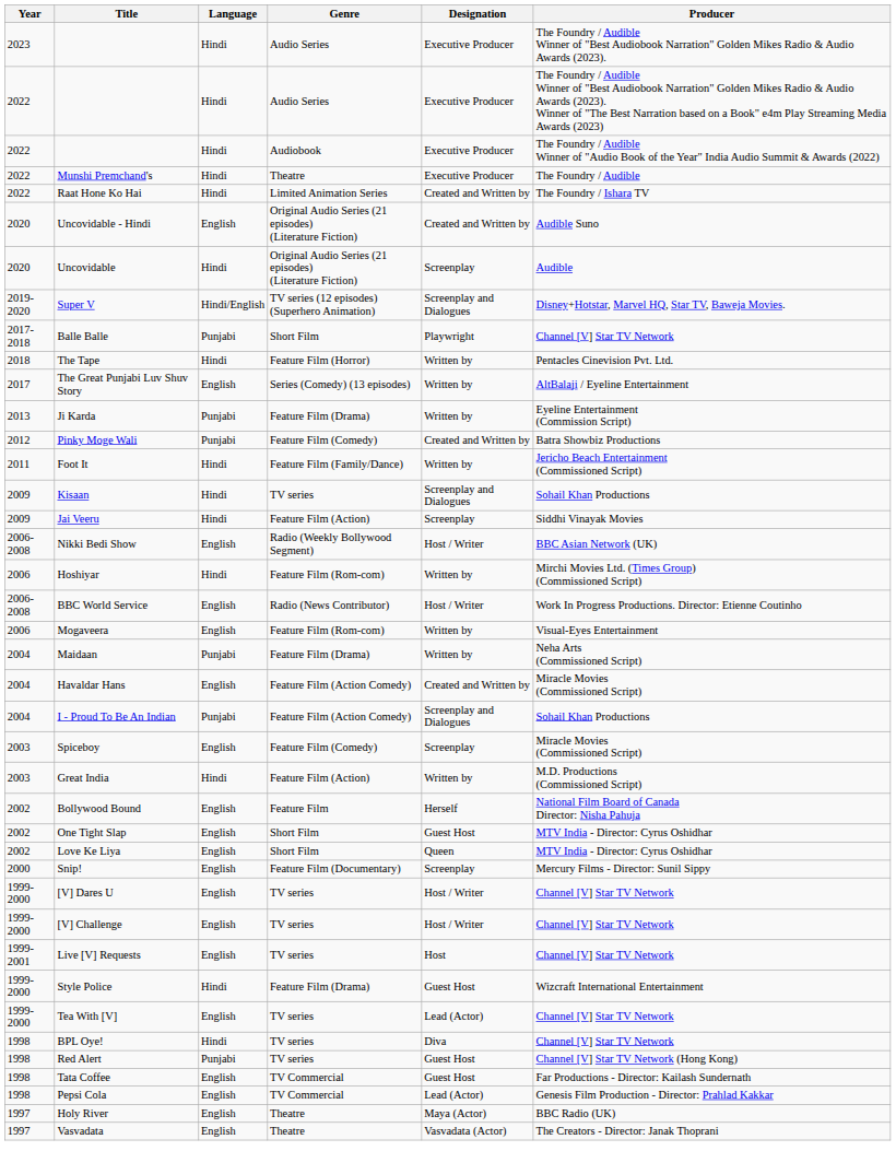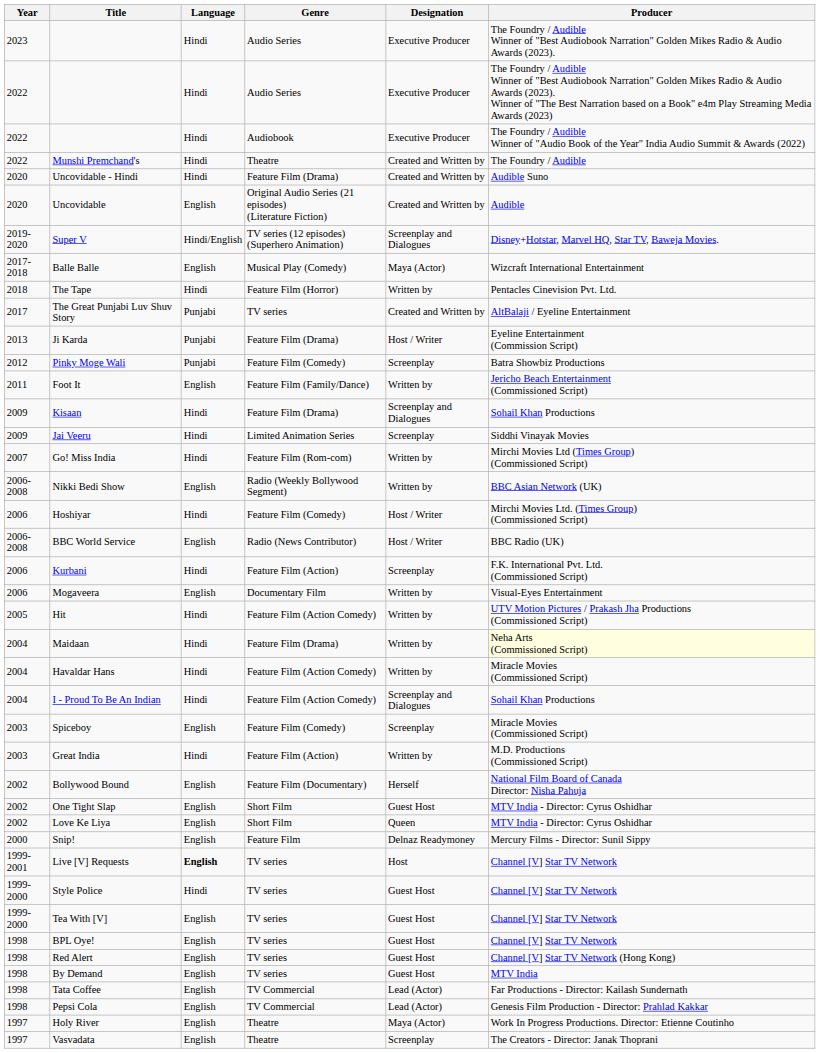 <table class="wikitable">
 <tr>
 <th>Year</th>
 <th>Title</th>
 <th>Language</th>
 <th>Genre</th>
 <th>Designation</th>
 <th>Producer</th>
 </tr>
 <tr>
 <td>2023</td>
 <td></td>
 <td>Hindi</td>
 <td>Audio Series</td>
 <td>Executive Producer</td>
 <td>The Foundry / <a href='#'>Audible</a><br>Winner of "Best Audiobook Narration" Golden Mikes Radio & Audio Awards (2023).</td>
 </tr>
 <tr>
 <td>2022</td>
 <td></td>
 <td>Hindi</td>
 <td>Audio Series</td>
 <td>Executive Producer</td>
 <td>The Foundry / <a href='#'>Audible</a><br>Winner of "Best Audiobook Narration" Golden Mikes Radio & Audio Awards (2023).<br>Winner of "The Best Narration based on a Book" e4m Play Streaming Media Awards (2023)</td>
 </tr>
 <tr>
 <td>2022</td>
 <td></td>
 <td>Hindi</td>
 <td>Audiobook</td>
 <td>Executive Producer</td>
 <td>The Foundry / <a href='#'>Audible</a><br>Winner of "Audio Book of the Year" India Audio Summit & Awards (2022)</td>
 </tr>
 <tr>
 <td>2022</td>
 <td><a href='#'>Munshi Premchand</a>'s </td>
 <td>Hindi</td>
 <td>Theatre</td>
-<td>Executive Producer</td>
+<td>Created and Written by</td>
 <td>The Foundry / <a href='#'>Audible</a></td>
-</tr>
-<tr>
-<td>2022</td>
-<td>Raat Hone Ko Hai</td>
-<td>Hindi</td>
-<td>Limited Animation Series</td>
-<td>Created and Written by</td>
-<td>The Foundry / <a href='#'>Ishara</a> TV</td>
 </tr>
 <tr>
 <td>2020</td>
 <td>Uncovidable - Hindi</td>
-<td>English</td>
-<td>Original Audio Series (21 episodes)<br>(Literature Fiction)</td>
+<td>Hindi</td>
+<td>Feature Film (Drama)</td>
 <td>Created and Written by</td>
 <td><a href='#'>Audible</a> Suno</td>
 </tr>
 <tr>
 <td>2020</td>
 <td>Uncovidable</td>
-<td>Hindi</td>
+<td>English</td>
 <td>Original Audio Series (21 episodes)<br>(Literature Fiction)</td>
-<td>Screenplay</td>
+<td>Created and Written by</td>
 <td><a href='#'>Audible</a></td>
 </tr>
 <tr>
 <td>2019-2020</td>
 <td><a href='#'>Super V</a></td>
 <td>Hindi/English</td>
 <td>TV series (12 episodes)<br>(Superhero Animation)</td>
 <td>Screenplay and Dialogues</td>
 <td><a href='#'>Disney</a>+<a href='#'>Hotstar</a>, <a href='#'>Marvel HQ</a>, <a href='#'>Star TV</a>,  <a href='#'>Baweja Movies</a>.</td>
 </tr>
 <tr>
 <td>2017-2018</td>
 <td>Balle Balle</td>
-<td>Punjabi</td>
-<td>Short Film</td>
-<td>Playwright</td>
-<td><a href='#'>Channel [V</a>] <a href='#'>Star TV Network</a></td>
+<td>English</td>
+<td>Musical Play (Comedy)</td>
+<td>Maya (Actor)</td>
+<td>Wizcraft International Entertainment</td>
 </tr>
 <tr>
 <td>2018</td>
 <td>The Tape</td>
 <td>Hindi</td>
 <td>Feature Film (Horror)</td>
 <td>Written by</td>
 <td>Pentacles Cinevision Pvt. Ltd.</td>
 </tr>
 <tr>
 <td>2017</td>
 <td>The Great Punjabi Luv Shuv Story</td>
-<td>English</td>
-<td>Series (Comedy) (13 episodes)</td>
-<td>Written by</td>
+<td>Punjabi</td>
+<td>TV series</td>
+<td>Created and Written by</td>
 <td><a href='#'>AltBalaji</a> / Eyeline Entertainment</td>
 </tr>
 <tr>
 <td>2013</td>
 <td>Ji Karda</td>
 <td>Punjabi</td>
 <td>Feature Film (Drama)</td>
-<td>Written by</td>
+<td>Host / Writer</td>
 <td>Eyeline Entertainment<br>(Commission Script)</td>
 </tr>
 <tr>
 <td>2012</td>
 <td><a href='#'>Pinky Moge Wali</a></td>
 <td>Punjabi</td>
 <td>Feature Film (Comedy)</td>
-<td>Created and Written by</td>
+<td>Screenplay</td>
 <td>Batra Showbiz Productions</td>
 </tr>
 <tr>
 <td>2011</td>
 <td>Foot It</td>
-<td>Hindi</td>
+<td>English</td>
 <td>Feature Film (Family/Dance)</td>
 <td>Written by</td>
 <td><a href='#'>Jericho Beach Entertainment</a><br>(Commissioned Script)</td>
 </tr>
 <tr>
 <td>2009</td>
 <td><a href='#'>Kisaan</a></td>
 <td>Hindi</td>
-<td>TV series</td>
+<td>Feature Film (Drama)</td>
 <td>Screenplay and Dialogues</td>
 <td><a href='#'>Sohail Khan</a> Productions</td>
 </tr>
 <tr>
 <td>2009</td>
 <td><a href='#'>Jai Veeru</a></td>
 <td>Hindi</td>
-<td>Feature Film (Action)</td>
+<td>Limited Animation Series</td>
 <td>Screenplay</td>
 <td>Siddhi Vinayak Movies</td>
+</tr>
+<tr>
+<td>2007</td>
+<td>Go! Miss India</td>
+<td>Hindi</td>
+<td>Feature Film (Rom-com)</td>
+<td>Written by</td>
+<td>Mirchi Movies Ltd (<a href='#'>Times Group</a>)<br>(Commissioned Script)</td>
 </tr>
 <tr>
 <td>2006-2008</td>
 <td>Nikki Bedi Show</td>
 <td>English</td>
 <td>Radio (Weekly Bollywood Segment)</td>
-<td>Host / Writer</td>
+<td>Written by</td>
 <td><a href='#'>BBC Asian Network</a> (UK)</td>
 </tr>
 <tr>
 <td>2006</td>
 <td>Hoshiyar</td>
 <td>Hindi</td>
-<td>Feature Film (Rom-com)</td>
-<td>Written by</td>
+<td>Feature Film (Comedy)</td>
+<td>Host / Writer</td>
 <td>Mirchi Movies Ltd. (<a href='#'>Times Group</a>)<br>(Commissioned Script)</td>
 </tr>
 <tr>
 <td>2006-2008</td>
 <td>BBC World Service</td>
 <td>English</td>
 <td>Radio (News Contributor)</td>
 <td>Host / Writer</td>
-<td>Work In Progress Productions. Director: Etienne Coutinho</td>
+<td>BBC Radio (UK)</td>
+</tr>
+<tr>
+<td>2006</td>
+<td><a href='#'>Kurbani</a></td>
+<td>Hindi</td>
+<td>Feature Film (Action)</td>
+<td>Screenplay</td>
+<td>F.K. International Pvt. Ltd.<br>(Commissioned Script)</td>
 </tr>
 <tr>
 <td>2006</td>
 <td>Mogaveera</td>
 <td>English</td>
-<td>Feature Film (Rom-com)</td>
+<td>Documentary Film</td>
 <td>Written by</td>
 <td>Visual-Eyes Entertainment</td>
 </tr>
 <tr>
+<td>2005</td>
+<td>Hit</td>
+<td>Hindi</td>
+<td>Feature Film (Action Comedy)</td>
+<td>Written by</td>
+<td><a href='#'>UTV Motion Pictures</a> / <a href='#'>Prakash Jha</a> Productions<br>(Commissioned Script)</td>
+</tr>
+<tr>
 <td>2004</td>
 <td>Maidaan</td>
-<td>Punjabi</td>
+<td>Hindi</td>
 <td>Feature Film (Drama)</td>
 <td>Written by</td>
-<td>Neha Arts<br>(Commissioned Script)</td>
+<td style="background: lightyellow;">Neha Arts<br>(Commissioned Script)</td>
 </tr>
 <tr>
 <td>2004</td>
 <td>Havaldar Hans</td>
-<td>English</td>
+<td>Hindi</td>
 <td>Feature Film (Action Comedy)</td>
-<td>Created and Written by</td>
+<td>Written by</td>
 <td>Miracle Movies<br>(Commissioned Script)</td>
 </tr>
 <tr>
 <td>2004</td>
 <td><a href='#'>I - Proud To Be An Indian</a></td>
-<td>Punjabi</td>
+<td>Hindi</td>
 <td>Feature Film (Action Comedy)</td>
 <td>Screenplay and Dialogues</td>
 <td><a href='#'>Sohail Khan</a> Productions</td>
 </tr>
 <tr>
 <td>2003</td>
 <td>Spiceboy</td>
 <td>English</td>
 <td>Feature Film (Comedy)</td>
 <td>Screenplay</td>
 <td>Miracle Movies<br>(Commissioned Script)</td>
 </tr>
 <tr>
 <td>2003</td>
 <td>Great India</td>
 <td>Hindi</td>
 <td>Feature Film (Action)</td>
 <td>Written by</td>
 <td>M.D. Productions<br>(Commissioned Script)</td>
 </tr>
 <tr>
 <td>2002</td>
 <td>Bollywood Bound</td>
 <td>English</td>
-<td>Feature Film</td>
+<td>Feature Film (Documentary)</td>
 <td>Herself</td>
 <td><a href='#'>National Film Board of Canada</a><br>Director: <a href='#'>Nisha Pahuja</a></td>
 </tr>
 <tr>
 <td>2002</td>
 <td>One Tight Slap</td>
 <td>English</td>
 <td>Short Film</td>
 <td>Guest Host</td>
 <td><a href='#'>MTV India</a> - Director: Cyrus Oshidhar</td>
 </tr>
 <tr>
 <td>2002</td>
 <td>Love Ke Liya</td>
 <td>English</td>
 <td>Short Film</td>
 <td>Queen</td>
 <td><a href='#'>MTV India</a> - Director: Cyrus Oshidhar</td>
 </tr>
 <tr>
 <td>2000</td>
 <td>Snip!</td>
 <td>English</td>
-<td>Feature Film (Documentary)</td>
-<td>Screenplay</td>
+<td>Feature Film</td>
+<td>Delnaz Readymoney</td>
 <td>Mercury Films - Director: Sunil Sippy</td>
-</tr>
-<tr>
-<td>1999-2000</td>
-<td>[V] Dares U</td>
-<td>English</td>
-<td>TV series</td>
-<td>Host / Writer</td>
-<td><a href='#'>Channel [V</a>] <a href='#'>Star TV Network</a></td>
-</tr>
-<tr>
-<td>1999-2000</td>
-<td>[V] Challenge</td>
-<td>English</td>
-<td>TV series</td>
-<td>Host / Writer</td>
-<td><a href='#'>Channel [V</a>] <a href='#'>Star TV Network</a></td>
 </tr>
 <tr>
 <td>1999-2001</td>
 <td>Live [V] Requests</td>
-<td>English</td>
+<td><strong>English</strong></td>
 <td>TV series</td>
 <td>Host</td>
 <td><a href='#'>Channel [V</a>] <a href='#'>Star TV Network</a></td>
 </tr>
 <tr>
 <td>1999-2000</td>
 <td>Style Police</td>
 <td>Hindi</td>
-<td>Feature Film (Drama)</td>
+<td>TV series</td>
 <td>Guest Host</td>
-<td>Wizcraft International Entertainment</td>
+<td><a href='#'>Channel [V</a>] <a href='#'>Star TV Network</a></td>
 </tr>
 <tr>
 <td>1999-2000</td>
 <td>Tea With [V]</td>
 <td>English</td>
 <td>TV series</td>
-<td>Lead (Actor)</td>
+<td>Guest Host</td>
 <td><a href='#'>Channel [V</a>] <a href='#'>Star TV Network</a></td>
 </tr>
 <tr>
 <td>1998</td>
 <td>BPL Oye!</td>
-<td>Hindi</td>
+<td>English</td>
 <td>TV series</td>
-<td>Diva</td>
+<td>Guest Host</td>
 <td><a href='#'>Channel [V</a>] <a href='#'>Star TV Network</a></td>
 </tr>
 <tr>
 <td>1998</td>
 <td>Red Alert</td>
-<td>Punjabi</td>
+<td>English</td>
 <td>TV series</td>
 <td>Guest Host</td>
 <td><a href='#'>Channel [V</a>] <a href='#'>Star TV Network</a> (Hong Kong)</td>
 </tr>
 <tr>
 <td>1998</td>
+<td>By Demand</td>
+<td>English</td>
+<td>TV series</td>
+<td>Guest Host</td>
+<td><a href='#'>MTV India</a></td>
+</tr>
+<tr>
+<td>1998</td>
 <td>Tata Coffee</td>
 <td>English</td>
 <td>TV Commercial</td>
-<td>Guest Host</td>
+<td>Lead (Actor)</td>
 <td>Far Productions - Director: Kailash Sundernath</td>
 </tr>
 <tr>
 <td>1998</td>
 <td>Pepsi Cola</td>
 <td>English</td>
 <td>TV Commercial</td>
 <td>Lead (Actor)</td>
 <td>Genesis Film Production - Director: <a href='#'>Prahlad Kakkar</a></td>
 </tr>
 <tr>
 <td>1997</td>
 <td>Holy River</td>
 <td>English</td>
 <td>Theatre</td>
 <td>Maya (Actor)</td>
-<td>BBC Radio (UK)</td>
+<td>Work In Progress Productions. Director: Etienne Coutinho</td>
 </tr>
 <tr>
 <td>1997</td>
 <td>Vasvadata</td>
 <td>English</td>
 <td>Theatre</td>
-<td>Vasvadata (Actor)</td>
+<td>Screenplay</td>
 <td>The Creators - Director: Janak Thoprani</td>
 </tr>
 </table>
